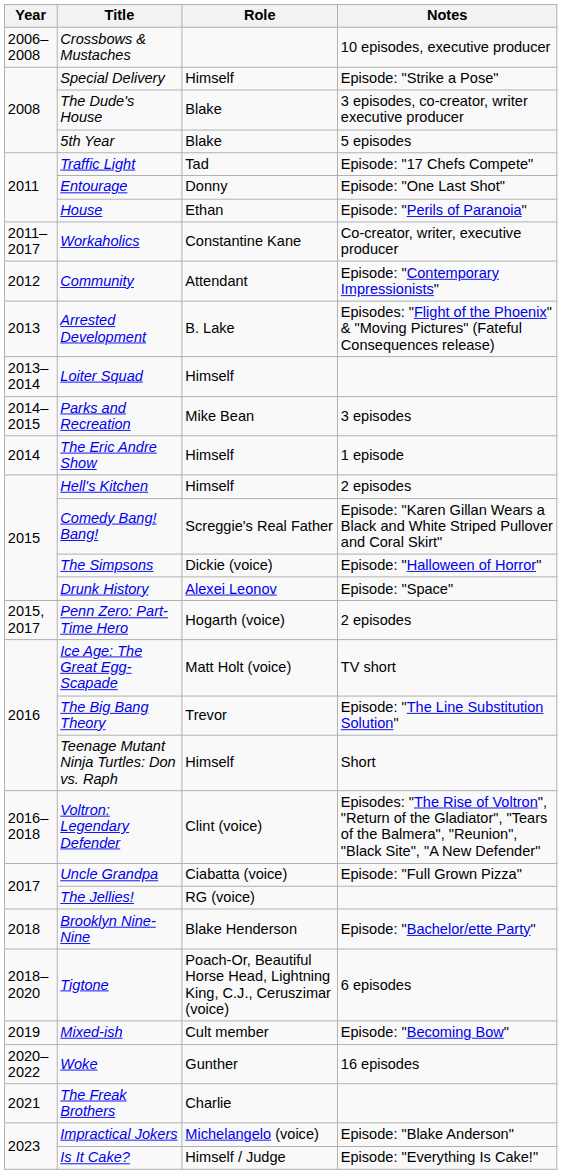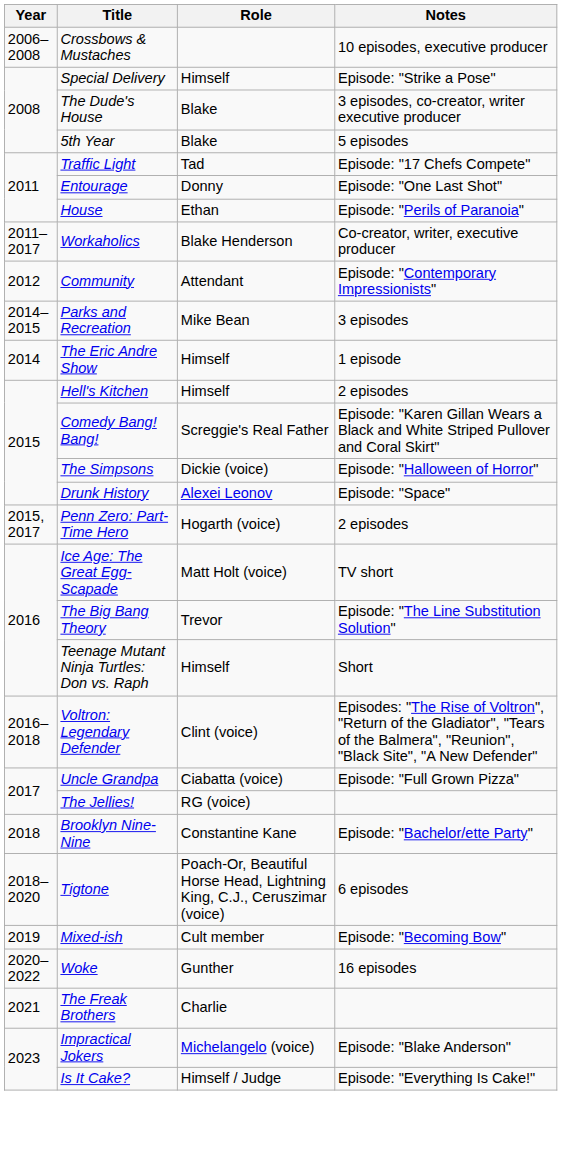 <table class="wikitable sortable">
 <tr>
 <th>Year</th>
 <th>Title</th>
 <th>Role</th>
 <th class="unsortable">Notes</th>
 </tr>
 <tr>
 <td>2006–2008</td>
 <td><em>Crossbows & Mustaches</em></td>
 <td></td>
 <td>10 episodes, executive producer</td>
 </tr>
 <tr>
 <td rowspan="3">2008</td>
 <td><em>Special Delivery</em></td>
 <td>Himself</td>
 <td>Episode: "Strike a Pose"</td>
 </tr>
 <tr>
 <td><em>The Dude's House</em></td>
 <td>Blake</td>
 <td>3 episodes, co-creator, writer executive producer</td>
 </tr>
 <tr>
 <td><em>5th Year</em></td>
 <td>Blake</td>
 <td>5 episodes</td>
 </tr>
 <tr>
 <td rowspan="3">2011</td>
 <td><em><a href='#'>Traffic Light</a></em></td>
 <td>Tad</td>
 <td>Episode: "17 Chefs Compete"</td>
 </tr>
 <tr>
 <td><em><a href='#'>Entourage</a></em></td>
 <td>Donny</td>
 <td>Episode: "One Last Shot"</td>
 </tr>
 <tr>
 <td><em><a href='#'>House</a></em></td>
 <td>Ethan</td>
 <td>Episode: "<a href='#'>Perils of Paranoia</a>"</td>
 </tr>
 <tr>
 <td>2011–2017</td>
 <td><em><a href='#'>Workaholics</a></em></td>
-<td>Constantine Kane</td>
+<td>Blake Henderson</td>
 <td>Co-creator, writer, executive producer</td>
 </tr>
 <tr>
 <td>2012</td>
 <td><em><a href='#'>Community</a></em></td>
 <td>Attendant</td>
 <td>Episode: "<a href='#'>Contemporary Impressionists</a>"</td>
-</tr>
-<tr>
-<td>2013</td>
-<td><em><a href='#'>Arrested Development</a></em></td>
-<td>B. Lake</td>
-<td>Episodes: "<a href='#'>Flight of the Phoenix</a>" & "Moving Pictures" (Fateful Consequences release)</td>
-</tr>
-<tr>
-<td>2013–2014</td>
-<td><em><a href='#'>Loiter Squad</a></em></td>
-<td>Himself</td>
-<td></td>
 </tr>
 <tr>
 <td>2014–2015</td>
 <td><em><a href='#'>Parks and Recreation</a></em></td>
 <td>Mike Bean</td>
 <td>3 episodes</td>
 </tr>
 <tr>
 <td>2014</td>
 <td><em><a href='#'>The Eric Andre Show</a></em></td>
 <td>Himself</td>
 <td>1 episode</td>
 </tr>
 <tr>
 <td rowspan="4">2015</td>
 <td><em><a href='#'>Hell's Kitchen</a></em></td>
 <td>Himself</td>
 <td>2 episodes</td>
 </tr>
 <tr>
 <td><em><a href='#'>Comedy Bang! Bang!</a></em></td>
 <td>Screggie's Real Father</td>
 <td>Episode: "Karen Gillan Wears a Black and White Striped Pullover and Coral Skirt"</td>
 </tr>
 <tr>
 <td><em><a href='#'>The Simpsons</a></em></td>
 <td>Dickie (voice)</td>
 <td>Episode: "<a href='#'>Halloween of Horror</a>"</td>
 </tr>
 <tr>
 <td><em><a href='#'>Drunk History</a></em></td>
 <td><a href='#'>Alexei Leonov</a></td>
 <td>Episode: "Space"</td>
 </tr>
 <tr>
 <td>2015, 2017</td>
 <td><em><a href='#'>Penn Zero: Part-Time Hero</a></em></td>
 <td>Hogarth (voice)</td>
 <td>2 episodes</td>
 </tr>
 <tr>
 <td rowspan="3">2016</td>
 <td><em><a href='#'>Ice Age: The Great Egg-Scapade</a></em></td>
 <td>Matt Holt (voice)</td>
 <td>TV short</td>
 </tr>
 <tr>
 <td><em><a href='#'>The Big Bang Theory</a></em></td>
 <td>Trevor</td>
 <td>Episode: "<a href='#'>The Line Substitution Solution</a>"</td>
 </tr>
 <tr>
 <td><em>Teenage Mutant Ninja Turtles: Don vs. Raph</em></td>
 <td>Himself</td>
 <td>Short</td>
 </tr>
 <tr>
 <td>2016–2018</td>
 <td><em><a href='#'>Voltron: Legendary Defender</a></em></td>
 <td>Clint (voice)</td>
 <td>Episodes: "<a href='#'>The Rise of Voltron</a>", "Return of the Gladiator", "Tears of the Balmera", "Reunion", "Black Site", "A New Defender"</td>
 </tr>
 <tr>
 <td rowspan="2">2017</td>
 <td><em><a href='#'>Uncle Grandpa</a></em></td>
 <td>Ciabatta (voice)</td>
 <td>Episode: "Full Grown Pizza"</td>
 </tr>
 <tr>
 <td><em><a href='#'>The Jellies!</a></em></td>
 <td>RG (voice)</td>
 <td></td>
 </tr>
 <tr>
 <td>2018</td>
 <td><em><a href='#'>Brooklyn Nine-Nine</a></em></td>
-<td>Blake Henderson</td>
+<td>Constantine Kane</td>
 <td>Episode: "<a href='#'>Bachelor/ette Party</a>"</td>
 </tr>
 <tr>
 <td>2018–2020</td>
 <td><em><a href='#'>Tigtone</a></em></td>
 <td>Poach-Or, Beautiful Horse Head, Lightning King, C.J., Ceruszimar (voice)</td>
 <td>6 episodes</td>
 </tr>
 <tr>
 <td>2019</td>
 <td><em><a href='#'>Mixed-ish</a></em></td>
 <td>Cult member</td>
 <td>Episode: "<a href='#'>Becoming Bow</a>"</td>
 </tr>
 <tr>
 <td>2020–2022</td>
 <td><em><a href='#'>Woke</a></em></td>
 <td>Gunther</td>
 <td>16 episodes</td>
 </tr>
 <tr>
 <td>2021</td>
 <td><em><a href='#'>The Freak Brothers</a></em></td>
 <td>Charlie</td>
 <td></td>
 </tr>
 <tr>
 <td rowspan="2">2023</td>
 <td><em><a href='#'>Impractical Jokers</a></em></td>
 <td><a href='#'>Michelangelo</a> (voice)</td>
 <td>Episode: "Blake Anderson"</td>
 </tr>
 <tr>
 <td><em><a href='#'>Is It Cake?</a></em></td>
 <td>Himself / Judge</td>
 <td>Episode: "Everything Is Cake!"</td>
 </tr>
 </table>
